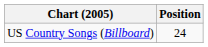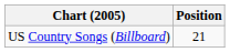 <table class="wikitable">
 <tr>
 <th scope="col">Chart (2005)</th>
 <th scope="col">Position</th>
 </tr>
 <tr>
 <td>US <a href='#'>Country Songs</a> (<em><a href='#'>Billboard</a></em>)</td>
-<td align="center">24</td>
+<td align="center">21</td>
 </tr>
 </table>
